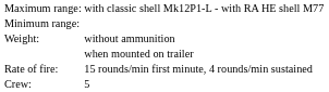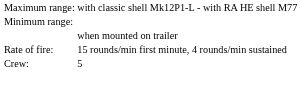 <table>
 <tr>
 <td>Maximum range:</td>
 <td> with classic shell Mk12P1-L -  with RA HE shell M77</td>
 </tr>
 <tr>
 <td>Minimum range:</td>
 <td></td>
-</tr>
-<tr>
-<td>Weight:</td>
-<td> without ammunition</td>
 </tr>
 <tr>
 <td></td>
 <td> when mounted on trailer</td>
 </tr>
 <tr>
 <td>Rate of fire:</td>
 <td>15 rounds/min first minute, 4 rounds/min sustained</td>
 </tr>
 <tr>
 <td>Crew:</td>
 <td>5</td>
 </tr>
 </table>
